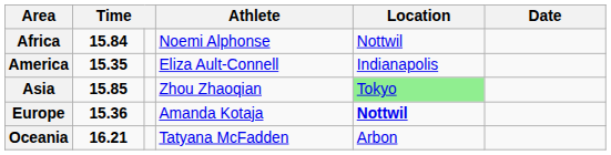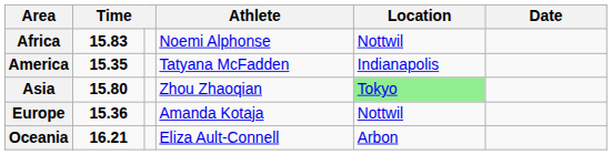 <table class="wikitable">
 <tr>
 <th width="45">Area</th>
 <th width="80" colspan="2">Time</th>
 <th width="200">Athlete</th>
 <th width="130">Location</th>
 <th width="120">Date</th>
 </tr>
 <tr>
 <th>Africa</th>
-<td align="center"><strong>15.84</strong></td>
+<td align="center"><strong>15.83</strong></td>
 <td align="center"></td>
 <td> <a href='#'>Noemi Alphonse</a></td>
 <td> <a href='#'>Nottwil</a></td>
 <td align="right"></td>
 </tr>
 <tr>
 <th>America</th>
 <td align="center"><strong>15.35</strong></td>
 <td align="center"><strong></strong></td>
-<td> <a href='#'>Eliza Ault-Connell</a></td>
+<td> <a href='#'>Tatyana McFadden</a></td>
 <td> <a href='#'>Indianapolis</a></td>
 <td align="right"></td>
 </tr>
 <tr>
 <th>Asia</th>
-<td align="center"><strong>15.85</strong></td>
+<td align="center"><strong>15.80</strong></td>
 <td align="center"></td>
 <td> <a href='#'>Zhou Zhaoqian</a></td>
 <td style="background: lightgreen;"> <a href='#'>Tokyo</a></td>
 <td align="right"></td>
 </tr>
 <tr>
 <th>Europe</th>
 <td align="center"><strong>15.36</strong></td>
 <td align="center"></td>
 <td> <a href='#'>Amanda Kotaja</a></td>
-<td><strong> <a href='#'>Nottwil</a></strong></td>
+<td> <a href='#'>Nottwil</a></td>
 <td align="right"></td>
 </tr>
 <tr>
 <th>Oceania</th>
 <td align="center"><strong>16.21</strong></td>
 <td></td>
-<td> <a href='#'>Tatyana McFadden</a></td>
+<td> <a href='#'>Eliza Ault-Connell</a></td>
 <td> <a href='#'>Arbon</a></td>
 <td align="right"></td>
 </tr>
 </table>
